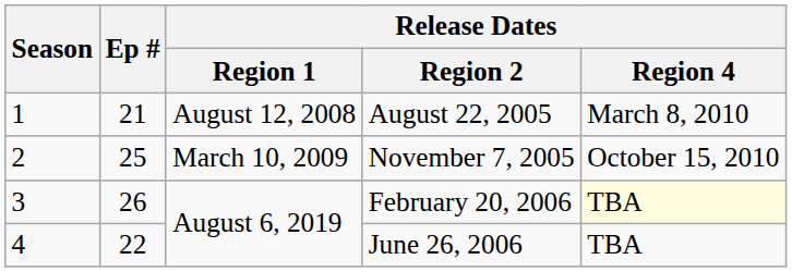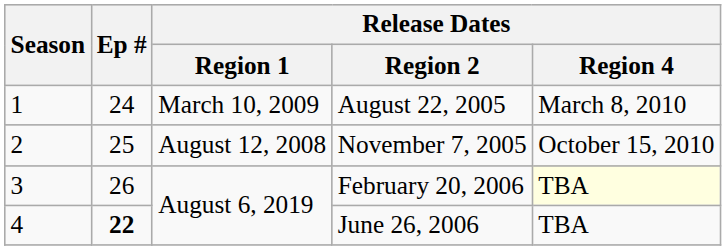 <table class="wikitable">
 <tr>
 <th rowspan="2">Season</th>
 <th rowspan="2">Ep #</th>
 <th colspan="3">Release Dates</th>
 </tr>
 <tr>
 <th>Region 1</th>
 <th>Region 2</th>
 <th>Region 4</th>
 </tr>
 <tr>
 <td>1</td>
-<td align="center">21</td>
-<td>August 12, 2008</td>
+<td align="center">24</td>
+<td>March 10, 2009</td>
 <td>August 22, 2005</td>
 <td>March 8, 2010</td>
 </tr>
 <tr>
 <td>2</td>
 <td align="center">25</td>
-<td>March 10, 2009</td>
+<td>August 12, 2008</td>
 <td>November 7, 2005</td>
 <td>October 15, 2010</td>
 </tr>
 <tr>
 <td>3</td>
 <td align="center">26</td>
 <td rowspan=2>August 6, 2019</td>
 <td>February 20, 2006</td>
 <td style="background: lightyellow;">TBA</td>
 </tr>
 <tr>
 <td>4</td>
-<td align="center">22</td>
+<td align="center"><strong>22</strong></td>
 <td>June 26, 2006</td>
 <td>TBA</td>
 </tr>
 </table>
